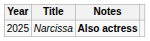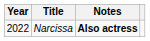 <table class="wikitable">
 <tr>
 <th>Year</th>
 <th>Title</th>
 <th>Notes</th>
 <th></th>
 </tr>
 <tr>
-<td>2025</td>
+<td>2022</td>
 <td><em>Narcissa</em></td>
 <td><strong>Also actress</strong></td>
 <td align="center"></td>
 </tr>
 </table>
